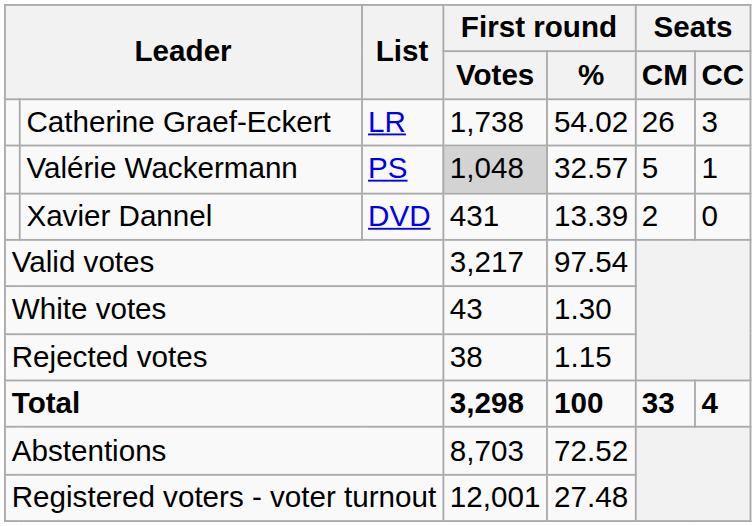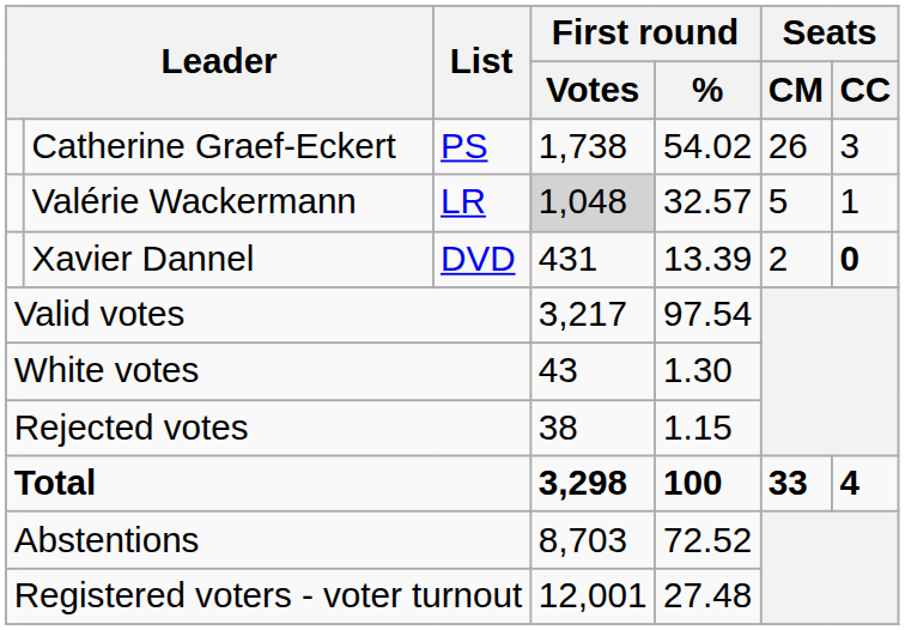 <table class="wikitable">
 <tr>
 <th colspan="2" rowspan="2">Leader</th>
 <th rowspan="2">List</th>
 <th colspan="2">First round</th>
 <th colspan="2">Seats</th>
 </tr>
 <tr>
 <th>Votes</th>
 <th>%</th>
 <th>CM</th>
 <th>CC</th>
 </tr>
 <tr>
 <td bgcolor=></td>
 <td>Catherine Graef-Eckert</td>
-<td><a href='#'>LR</a></td>
+<td><a href='#'>PS</a></td>
 <td>1,738</td>
 <td>54.02</td>
 <td>26</td>
 <td>3</td>
 </tr>
 <tr>
 <td bgcolor=></td>
 <td>Valérie Wackermann</td>
-<td><a href='#'>PS</a></td>
+<td><a href='#'>LR</a></td>
 <td style="background: lightgrey;">1,048</td>
 <td>32.57</td>
 <td>5</td>
 <td>1</td>
 </tr>
 <tr>
 <td bgcolor=></td>
 <td>Xavier Dannel</td>
 <td><a href='#'>DVD</a></td>
 <td>431</td>
 <td>13.39</td>
 <td>2</td>
-<td>0</td>
+<td><strong>0</strong></td>
 </tr>
 <tr>
 <td colspan="3">Valid votes</td>
 <td>3,217</td>
 <td>97.54</td>
 <th colspan="2" rowspan="3"></th>
 </tr>
 <tr>
 <td colspan="3">White votes</td>
 <td>43</td>
 <td>1.30</td>
 </tr>
 <tr>
 <td colspan="3">Rejected votes</td>
 <td>38</td>
 <td>1.15</td>
 </tr>
 <tr>
 <td colspan="3"><strong>Total</strong></td>
 <td><strong>3,298</strong></td>
 <td><strong>100</strong></td>
 <td><strong>33</strong></td>
 <td><strong>4</strong></td>
 </tr>
 <tr>
 <td colspan="3">Abstentions</td>
 <td>8,703</td>
 <td>72.52</td>
 <th colspan="2" rowspan="2"></th>
 </tr>
 <tr>
 <td colspan="3">Registered voters - voter turnout</td>
 <td>12,001</td>
 <td>27.48</td>
 </tr>
 </table>
